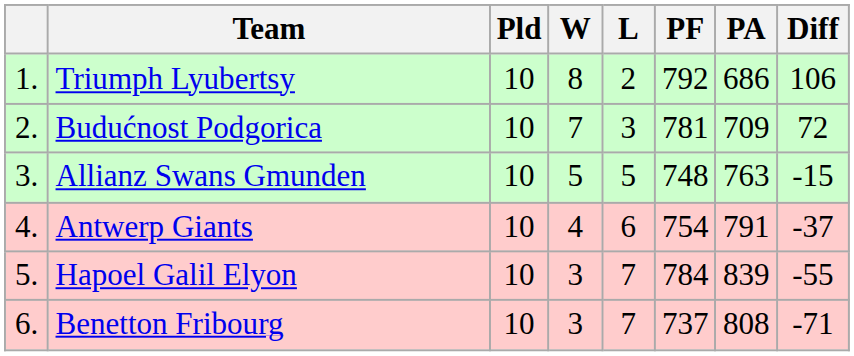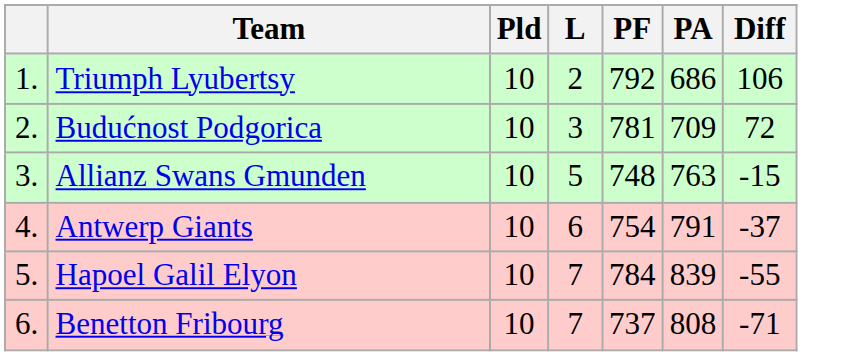 <table class=wikitable style="text-align:center">
 <tr>
 <th width=15></th>
 <th width=220>Team</th>
 <th width=20>Pld</th>
-<th width=20>W</th>
 <th width=20>L</th>
 <th width=20>PF</th>
 <th width=20>PA</th>
 <th width=30>Diff</th>
 </tr>
 <tr style="background: #ccffcc;">
 <td>1.</td>
 <td align=left> <a href='#'>Triumph Lyubertsy</a></td>
 <td>10</td>
-<td>8</td>
 <td>2</td>
 <td>792</td>
 <td>686</td>
 <td>106</td>
 </tr>
 <tr style="background: #ccffcc;">
 <td>2.</td>
 <td align=left> <a href='#'>Budućnost Podgorica</a></td>
 <td>10</td>
-<td>7</td>
 <td>3</td>
 <td>781</td>
 <td>709</td>
 <td>72</td>
 </tr>
 <tr style="background: #ccffcc;">
 <td>3.</td>
 <td align=left> <a href='#'>Allianz Swans Gmunden</a></td>
 <td>10</td>
 <td>5</td>
-<td>5</td>
 <td>748</td>
 <td>763</td>
 <td>-15</td>
 </tr>
 <tr style="background: #ffcccc;">
 <td>4.</td>
 <td align=left> <a href='#'>Antwerp Giants</a></td>
 <td>10</td>
-<td>4</td>
 <td>6</td>
 <td>754</td>
 <td>791</td>
 <td>-37</td>
 </tr>
 <tr style="background: #ffcccc;">
 <td>5.</td>
 <td align=left> <a href='#'>Hapoel Galil Elyon</a></td>
 <td>10</td>
-<td>3</td>
 <td>7</td>
 <td>784</td>
 <td>839</td>
 <td>-55</td>
 </tr>
 <tr style="background: #ffcccc;">
 <td>6.</td>
 <td align=left> <a href='#'>Benetton Fribourg</a></td>
 <td>10</td>
-<td>3</td>
 <td>7</td>
 <td>737</td>
 <td>808</td>
 <td>-71</td>
 </tr>
 </table>
